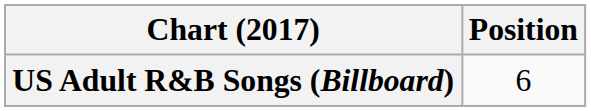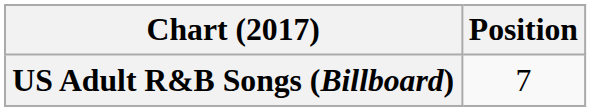 <table class="wikitable sortable plainrowheaders">
 <tr>
 <th scope="col">Chart (2017)</th>
 <th scope="col">Position</th>
 </tr>
 <tr>
 <th scope="row">US Adult R&B Songs (<em>Billboard</em>)</th>
-<td align="center">6</td>
+<td align="center">7</td>
 </tr>
 </table>
